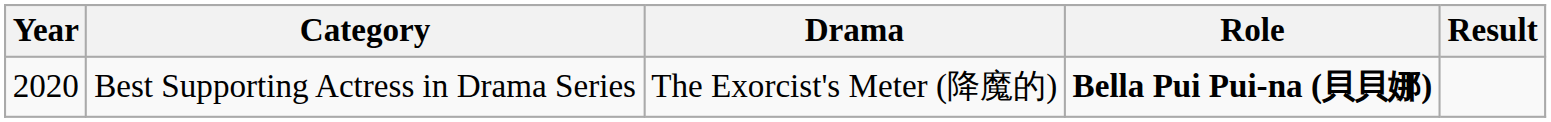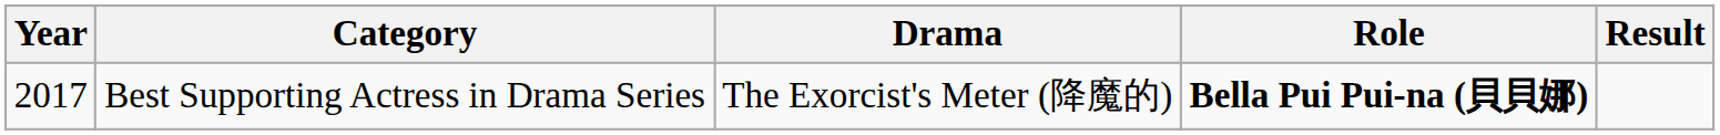 <table class="wikitable sortable">
 <tr>
 <th>Year</th>
 <th>Category</th>
 <th>Drama</th>
 <th>Role</th>
 <th>Result</th>
 </tr>
 <tr>
-<td>2020</td>
+<td>2017</td>
 <td>Best Supporting Actress in Drama Series</td>
 <td>The Exorcist's Meter (降魔的)</td>
 <td><strong>Bella Pui Pui-na (貝貝娜)</strong></td>
 <td></td>
 </tr>
 </table>
